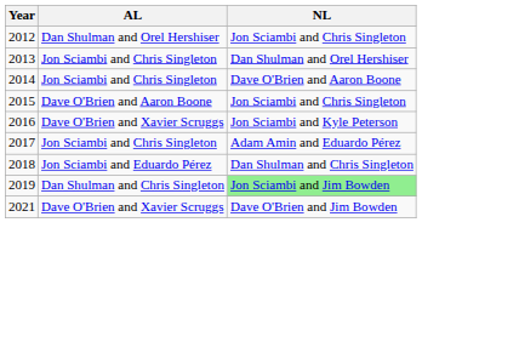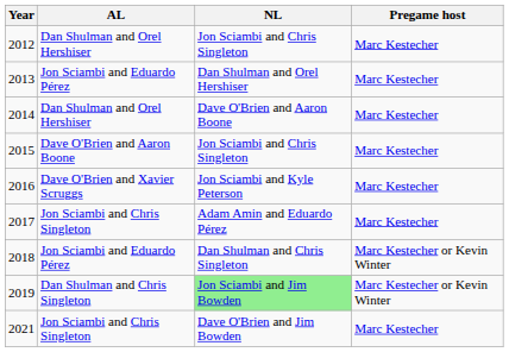 <table class=wikitable>
 <tr>
 <th>Year</th>
 <th>AL</th>
 <th>NL</th>
+<th>Pregame host</th>
 </tr>
 <tr>
 <td>2012</td>
 <td><a href='#'>Dan Shulman</a> and <a href='#'>Orel Hershiser</a></td>
 <td><a href='#'>Jon Sciambi</a> and <a href='#'>Chris Singleton</a></td>
+<td><a href='#'>Marc Kestecher</a></td>
 </tr>
 <tr>
 <td>2013</td>
-<td><a href='#'>Jon Sciambi</a> and <a href='#'>Chris Singleton</a></td>
+<td><a href='#'>Jon Sciambi</a> and <a href='#'>Eduardo Pérez</a></td>
 <td><a href='#'>Dan Shulman</a> and <a href='#'>Orel Hershiser</a></td>
+<td><a href='#'>Marc Kestecher</a></td>
 </tr>
 <tr>
 <td>2014</td>
-<td><a href='#'>Jon Sciambi</a> and <a href='#'>Chris Singleton</a></td>
+<td><a href='#'>Dan Shulman</a> and <a href='#'>Orel Hershiser</a></td>
 <td><a href='#'>Dave O'Brien</a> and <a href='#'>Aaron Boone</a></td>
+<td><a href='#'>Marc Kestecher</a></td>
 </tr>
 <tr>
 <td>2015</td>
 <td><a href='#'>Dave O'Brien</a> and <a href='#'>Aaron Boone</a></td>
 <td><a href='#'>Jon Sciambi</a> and <a href='#'>Chris Singleton</a></td>
+<td><a href='#'>Marc Kestecher</a></td>
 </tr>
 <tr>
 <td>2016</td>
 <td><a href='#'>Dave O'Brien</a> and <a href='#'>Xavier Scruggs</a></td>
 <td><a href='#'>Jon Sciambi</a> and <a href='#'>Kyle Peterson</a></td>
+<td><a href='#'>Marc Kestecher</a></td>
 </tr>
 <tr>
 <td>2017</td>
 <td><a href='#'>Jon Sciambi</a> and <a href='#'>Chris Singleton</a></td>
 <td><a href='#'>Adam Amin</a> and <a href='#'>Eduardo Pérez</a></td>
+<td><a href='#'>Marc Kestecher</a></td>
 </tr>
 <tr>
 <td>2018</td>
 <td><a href='#'>Jon Sciambi</a> and <a href='#'>Eduardo Pérez</a></td>
 <td><a href='#'>Dan Shulman</a> and <a href='#'>Chris Singleton</a></td>
+<td><a href='#'>Marc Kestecher</a> or Kevin Winter</td>
 </tr>
 <tr>
 <td>2019</td>
 <td><a href='#'>Dan Shulman</a> and <a href='#'>Chris Singleton</a></td>
 <td style="background: lightgreen;"><a href='#'>Jon Sciambi</a> and <a href='#'>Jim Bowden</a></td>
+<td><a href='#'>Marc Kestecher</a> or Kevin Winter</td>
 </tr>
 <tr>
 <td>2021</td>
-<td><a href='#'>Dave O'Brien</a> and <a href='#'>Xavier Scruggs</a></td>
+<td><a href='#'>Jon Sciambi</a> and <a href='#'>Chris Singleton</a></td>
 <td><a href='#'>Dave O'Brien</a> and <a href='#'>Jim Bowden</a></td>
+<td><a href='#'>Marc Kestecher</a></td>
 </tr>
 </table>
